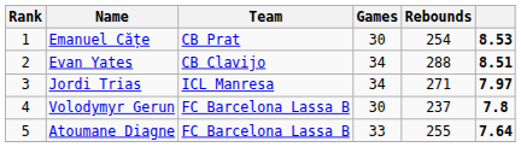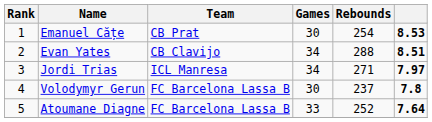 <table class="wikitable" style="text-align: center;">
 <tr>
 <th>Rank</th>
 <th>Name</th>
 <th>Team</th>
 <th>Games</th>
 <th>Rebounds</th>
 <th></th>
 </tr>
 <tr>
 <td>1</td>
 <td style="text-align:left;"> <a href='#'>Emanuel Cățe</a></td>
 <td style="text-align:left;"><a href='#'>CB Prat</a></td>
 <td>30</td>
 <td>254</td>
 <td><strong>8.53</strong></td>
 </tr>
 <tr>
 <td>2</td>
 <td style="text-align:left;"> <a href='#'>Evan Yates</a></td>
 <td style="text-align:left;"><a href='#'>CB Clavijo</a></td>
 <td>34</td>
 <td>288</td>
 <td><strong>8.51</strong></td>
 </tr>
 <tr>
 <td>3</td>
 <td style="text-align:left;"> <a href='#'>Jordi Trias</a></td>
 <td style="text-align:left;"><a href='#'>ICL Manresa</a></td>
 <td>34</td>
 <td>271</td>
 <td><strong>7.97</strong></td>
 </tr>
 <tr>
 <td>4</td>
 <td style="text-align:left;"> <a href='#'>Volodymyr Gerun</a></td>
 <td style="text-align:left;"><a href='#'>FC Barcelona Lassa B</a></td>
 <td>30</td>
 <td>237</td>
 <td><strong>7.8</strong></td>
 </tr>
 <tr>
 <td>5</td>
 <td style="text-align:left;"> <a href='#'>Atoumane Diagne</a></td>
 <td style="text-align:left;"><a href='#'>FC Barcelona Lassa B</a></td>
 <td>33</td>
-<td>255</td>
+<td>252</td>
 <td><strong>7.64</strong></td>
 </tr>
 <tr>
 </tr>
 </table>
